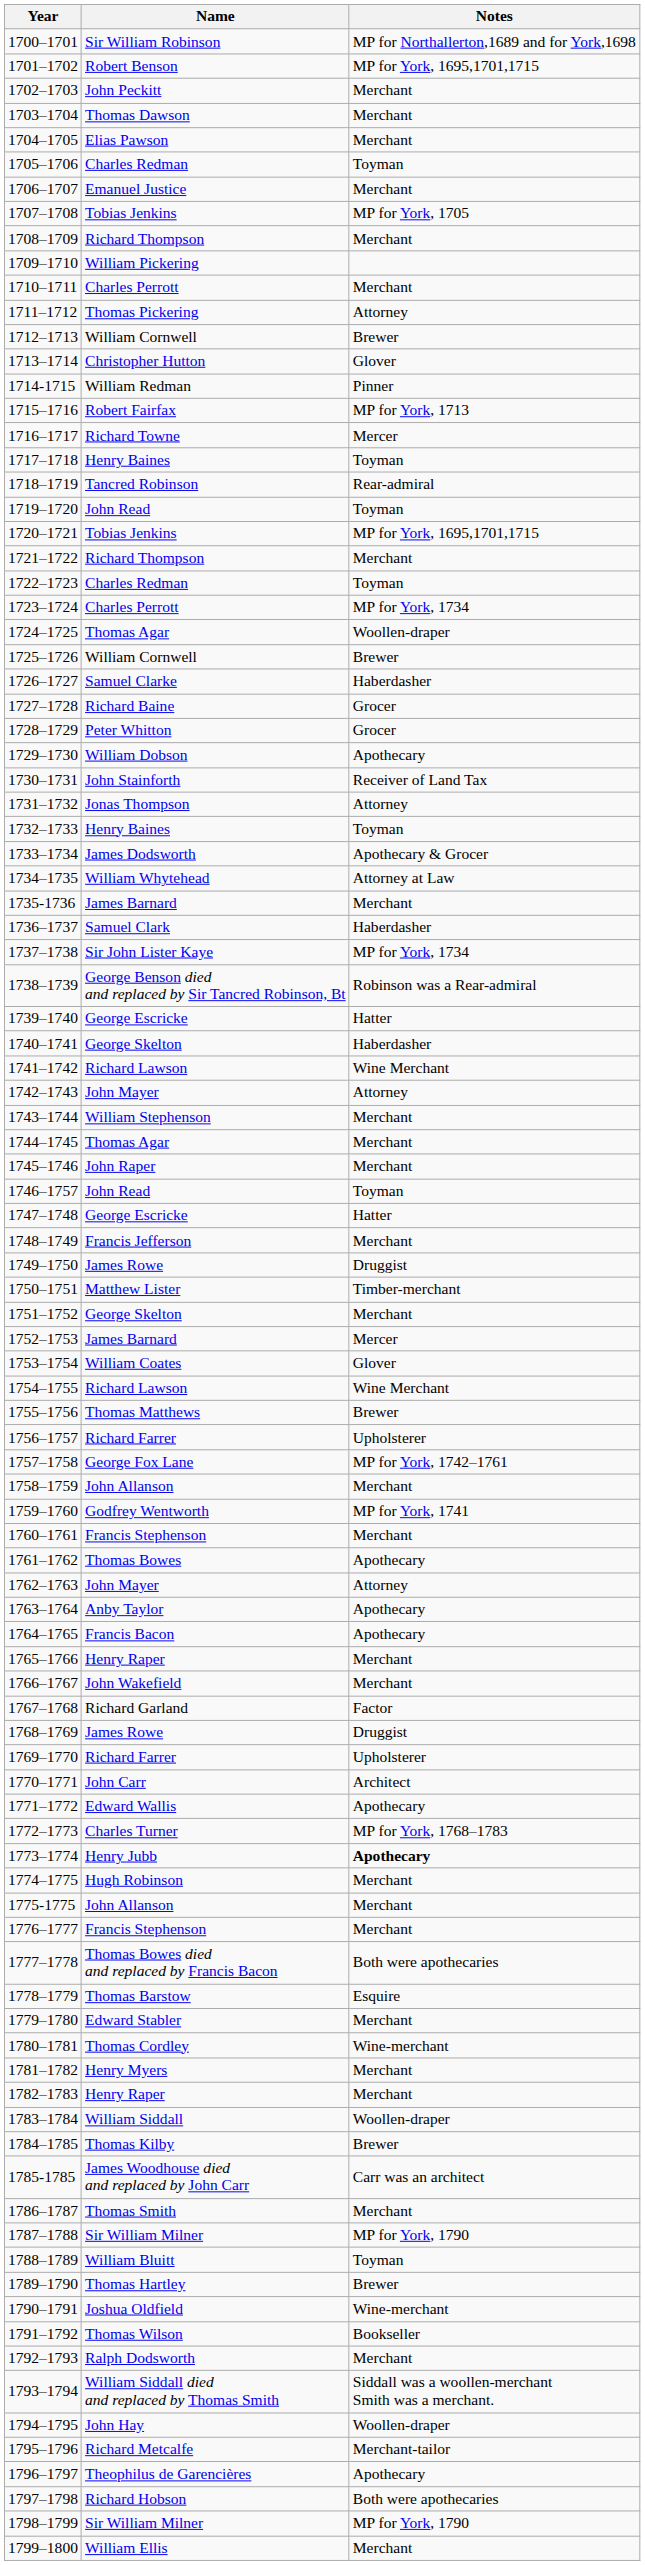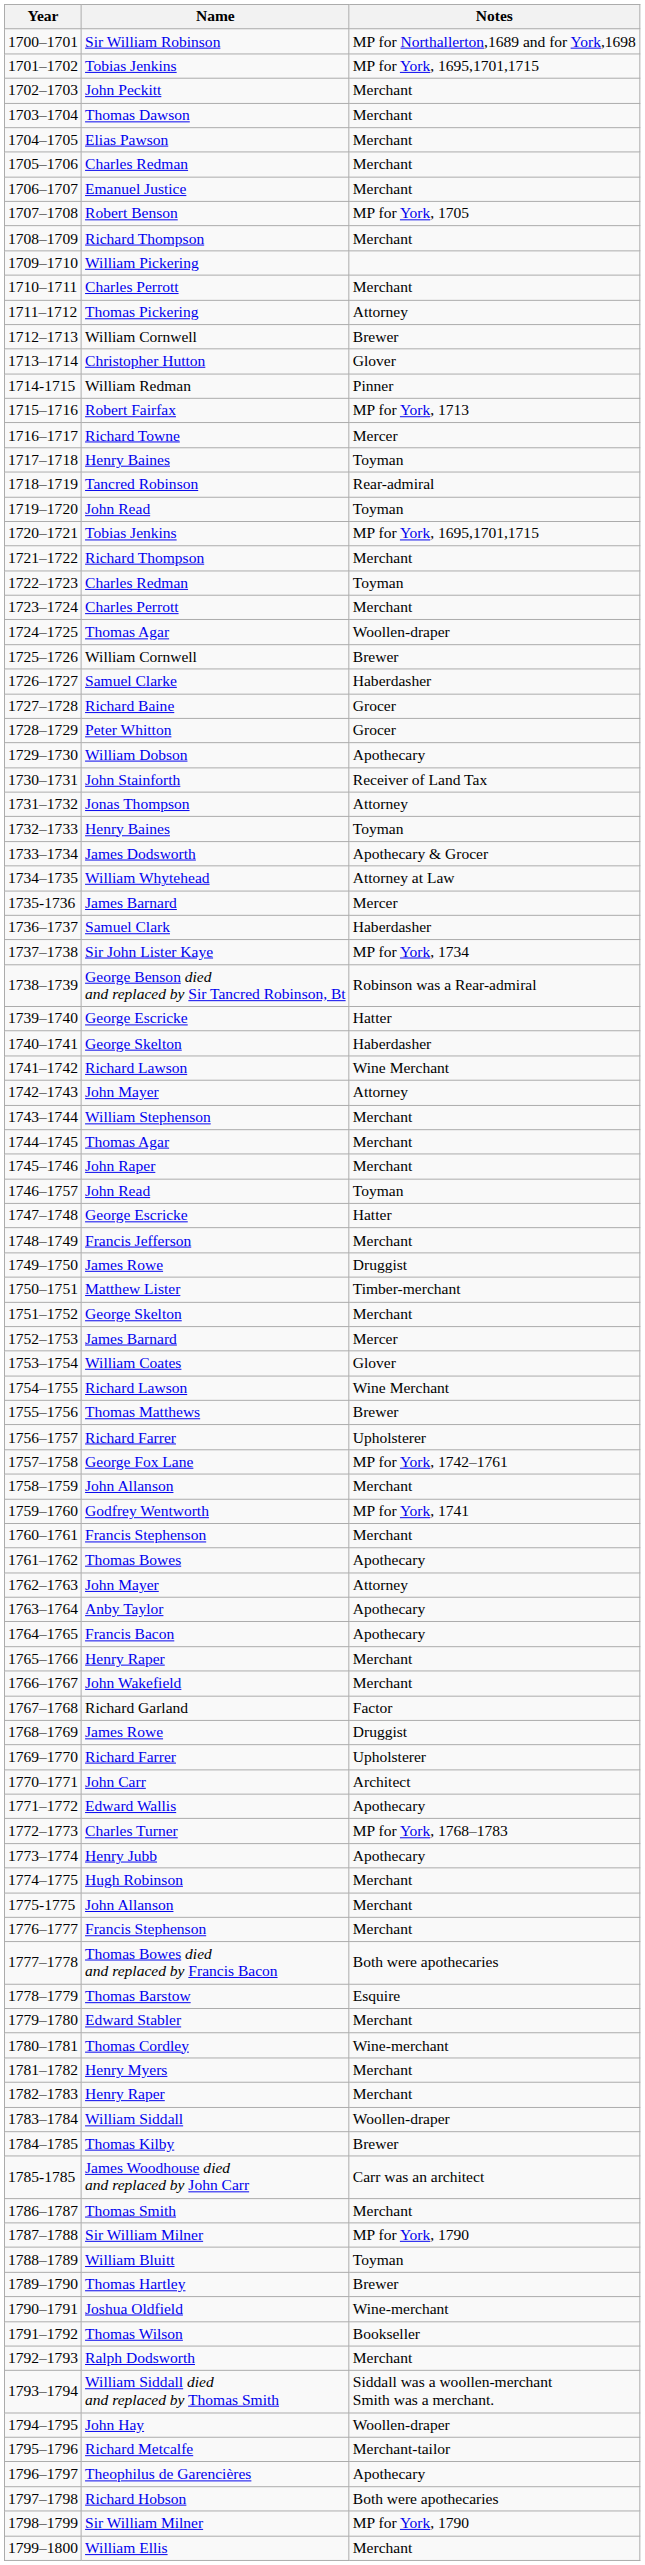 <table class="wikitable">
 <tr>
 <th>Year</th>
 <th>Name</th>
 <th>Notes</th>
 </tr>
 <tr>
 <td>1700–1701</td>
 <td><a href='#'>Sir William Robinson</a></td>
 <td>MP for <a href='#'>Northallerton</a>,1689 and for <a href='#'>York</a>,1698</td>
 </tr>
 <tr>
 <td>1701–1702</td>
-<td><a href='#'>Robert Benson</a></td>
+<td><a href='#'>Tobias Jenkins</a></td>
 <td>MP for <a href='#'>York</a>, 1695,1701,1715</td>
 </tr>
 <tr>
 <td>1702–1703</td>
 <td><a href='#'>John Peckitt</a></td>
 <td>Merchant</td>
 </tr>
 <tr>
 <td>1703–1704</td>
 <td><a href='#'>Thomas Dawson</a></td>
 <td>Merchant</td>
 </tr>
 <tr>
 <td>1704–1705</td>
 <td><a href='#'>Elias Pawson</a></td>
 <td>Merchant</td>
 </tr>
 <tr>
 <td>1705–1706</td>
 <td><a href='#'>Charles Redman</a></td>
-<td>Toyman</td>
+<td>Merchant</td>
 </tr>
 <tr>
 <td>1706–1707</td>
 <td><a href='#'>Emanuel Justice</a></td>
 <td>Merchant</td>
 </tr>
 <tr>
 <td>1707–1708</td>
-<td><a href='#'>Tobias Jenkins</a></td>
+<td><a href='#'>Robert Benson</a></td>
 <td>MP for <a href='#'>York</a>, 1705</td>
 </tr>
 <tr>
 <td>1708–1709</td>
 <td><a href='#'>Richard Thompson</a></td>
 <td>Merchant</td>
 </tr>
 <tr>
 <td>1709–1710</td>
 <td><a href='#'>William Pickering</a></td>
 <td></td>
 </tr>
 <tr>
 <td>1710–1711</td>
 <td><a href='#'>Charles Perrott</a></td>
 <td>Merchant</td>
 </tr>
 <tr>
 <td>1711–1712</td>
 <td><a href='#'>Thomas Pickering</a></td>
 <td>Attorney</td>
 </tr>
 <tr>
 <td>1712–1713</td>
 <td>William Cornwell </td>
 <td>Brewer</td>
 </tr>
 <tr>
 <td>1713–1714</td>
 <td><a href='#'>Christopher Hutton</a></td>
 <td>Glover</td>
 </tr>
 <tr>
 <td>1714-1715</td>
 <td>William Redman</td>
 <td>Pinner</td>
 </tr>
 <tr>
 <td>1715–1716</td>
 <td><a href='#'>Robert Fairfax</a></td>
 <td>MP for <a href='#'>York</a>, 1713</td>
 </tr>
 <tr>
 <td>1716–1717</td>
 <td><a href='#'>Richard Towne</a></td>
 <td>Mercer</td>
 </tr>
 <tr>
 <td>1717–1718</td>
 <td><a href='#'>Henry Baines</a></td>
 <td>Toyman</td>
 </tr>
 <tr>
 <td>1718–1719</td>
 <td><a href='#'>Tancred Robinson</a></td>
 <td>Rear-admiral</td>
 </tr>
 <tr>
 <td>1719–1720</td>
 <td><a href='#'>John Read</a></td>
 <td>Toyman</td>
 </tr>
 <tr>
 <td>1720–1721</td>
 <td><a href='#'>Tobias Jenkins</a></td>
 <td>MP for <a href='#'>York</a>, 1695,1701,1715</td>
 </tr>
 <tr>
 <td>1721–1722</td>
 <td><a href='#'>Richard Thompson</a></td>
 <td>Merchant</td>
 </tr>
 <tr>
 <td>1722–1723</td>
 <td><a href='#'>Charles Redman</a></td>
 <td>Toyman</td>
 </tr>
 <tr>
 <td>1723–1724</td>
 <td><a href='#'>Charles Perrott</a></td>
-<td>MP for <a href='#'>York</a>, 1734</td>
+<td>Merchant</td>
 </tr>
 <tr>
 <td>1724–1725</td>
 <td><a href='#'>Thomas Agar</a></td>
 <td>Woollen-draper</td>
 </tr>
 <tr>
 <td>1725–1726</td>
 <td>William Cornwell </td>
 <td>Brewer</td>
 </tr>
 <tr>
 <td>1726–1727</td>
 <td><a href='#'>Samuel Clarke</a></td>
 <td>Haberdasher</td>
 </tr>
 <tr>
 <td>1727–1728</td>
 <td><a href='#'>Richard Baine</a></td>
 <td>Grocer</td>
 </tr>
 <tr>
 <td>1728–1729</td>
 <td><a href='#'>Peter Whitton</a></td>
 <td>Grocer</td>
 </tr>
 <tr>
 <td>1729–1730</td>
 <td><a href='#'>William Dobson</a></td>
 <td>Apothecary</td>
 </tr>
 <tr>
 <td>1730–1731</td>
 <td><a href='#'>John Stainforth</a></td>
 <td>Receiver of Land Tax</td>
 </tr>
 <tr>
 <td>1731–1732</td>
 <td><a href='#'>Jonas Thompson</a></td>
 <td>Attorney</td>
 </tr>
 <tr>
 <td>1732–1733</td>
 <td><a href='#'>Henry Baines</a></td>
 <td>Toyman</td>
 </tr>
 <tr>
 <td>1733–1734</td>
 <td><a href='#'>James Dodsworth</a></td>
 <td>Apothecary & Grocer</td>
 </tr>
 <tr>
 <td>1734–1735</td>
 <td><a href='#'>William Whytehead</a></td>
 <td>Attorney at Law</td>
 </tr>
 <tr>
 <td>1735-1736</td>
 <td><a href='#'>James Barnard</a></td>
-<td>Merchant</td>
+<td>Mercer</td>
 </tr>
 <tr>
 <td>1736–1737</td>
 <td><a href='#'>Samuel Clark</a></td>
 <td>Haberdasher</td>
 </tr>
 <tr>
 <td>1737–1738</td>
 <td><a href='#'>Sir John Lister Kaye</a></td>
 <td>MP for <a href='#'>York</a>, 1734</td>
 </tr>
 <tr>
 <td>1738–1739</td>
 <td><a href='#'>George Benson</a> <em>died <br> and replaced by</em> <a href='#'>Sir Tancred Robinson, Bt</a></td>
 <td>Robinson was a Rear-admiral</td>
 </tr>
 <tr>
 <td>1739–1740</td>
 <td><a href='#'>George Escricke</a></td>
 <td>Hatter</td>
 </tr>
 <tr>
 <td>1740–1741</td>
 <td><a href='#'>George Skelton</a></td>
 <td>Haberdasher</td>
 </tr>
 <tr>
 <td>1741–1742</td>
 <td><a href='#'>Richard Lawson</a></td>
 <td>Wine Merchant</td>
 </tr>
 <tr>
 <td>1742–1743</td>
 <td><a href='#'>John Mayer</a></td>
 <td>Attorney</td>
 </tr>
 <tr>
 <td>1743–1744</td>
 <td><a href='#'>William Stephenson</a></td>
 <td>Merchant</td>
 </tr>
 <tr>
 <td>1744–1745</td>
 <td><a href='#'>Thomas Agar</a></td>
 <td>Merchant</td>
 </tr>
 <tr>
 <td>1745–1746</td>
 <td><a href='#'>John Raper</a></td>
 <td>Merchant</td>
 </tr>
 <tr>
 <td>1746–1757</td>
 <td><a href='#'>John Read</a></td>
 <td>Toyman</td>
 </tr>
 <tr>
 <td>1747–1748</td>
 <td><a href='#'>George Escricke</a></td>
 <td>Hatter</td>
 </tr>
 <tr>
 <td>1748–1749</td>
 <td><a href='#'>Francis Jefferson</a></td>
 <td>Merchant</td>
 </tr>
 <tr>
 <td>1749–1750</td>
 <td><a href='#'>James Rowe</a></td>
 <td>Druggist</td>
 </tr>
 <tr>
 <td>1750–1751</td>
 <td><a href='#'>Matthew Lister</a></td>
 <td>Timber-merchant</td>
 </tr>
 <tr>
 <td>1751–1752</td>
 <td><a href='#'>George Skelton</a></td>
 <td>Merchant</td>
 </tr>
 <tr>
 <td>1752–1753</td>
 <td><a href='#'>James Barnard</a></td>
 <td>Mercer</td>
 </tr>
 <tr>
 <td>1753–1754</td>
 <td><a href='#'>William Coates</a></td>
 <td>Glover</td>
 </tr>
 <tr>
 <td>1754–1755</td>
 <td><a href='#'>Richard Lawson</a></td>
 <td>Wine Merchant</td>
 </tr>
 <tr>
 <td>1755–1756</td>
 <td><a href='#'>Thomas Matthews</a></td>
 <td>Brewer</td>
 </tr>
 <tr>
 <td>1756–1757</td>
 <td><a href='#'>Richard Farrer</a></td>
 <td>Upholsterer</td>
 </tr>
 <tr>
 <td>1757–1758</td>
 <td><a href='#'>George Fox Lane</a></td>
 <td>MP for <a href='#'>York</a>, 1742–1761</td>
 </tr>
 <tr>
 <td>1758–1759</td>
 <td><a href='#'>John Allanson</a></td>
 <td>Merchant</td>
 </tr>
 <tr>
 <td>1759–1760</td>
 <td><a href='#'>Godfrey Wentworth</a></td>
 <td>MP for <a href='#'>York</a>, 1741</td>
 </tr>
 <tr>
 <td>1760–1761</td>
 <td><a href='#'>Francis Stephenson</a></td>
 <td>Merchant</td>
 </tr>
 <tr>
 <td>1761–1762</td>
 <td><a href='#'>Thomas Bowes</a></td>
 <td>Apothecary</td>
 </tr>
 <tr>
 <td>1762–1763</td>
 <td><a href='#'>John Mayer</a></td>
 <td>Attorney</td>
 </tr>
 <tr>
 <td>1763–1764</td>
 <td><a href='#'>Anby Taylor</a></td>
 <td>Apothecary</td>
 </tr>
 <tr>
 <td>1764–1765</td>
 <td><a href='#'>Francis Bacon</a></td>
 <td>Apothecary</td>
 </tr>
 <tr>
 <td>1765–1766</td>
 <td><a href='#'>Henry Raper</a></td>
 <td>Merchant</td>
 </tr>
 <tr>
 <td>1766–1767</td>
 <td><a href='#'>John Wakefield</a></td>
 <td>Merchant</td>
 </tr>
 <tr>
 <td>1767–1768</td>
 <td>Richard Garland</td>
 <td>Factor</td>
 </tr>
 <tr>
 <td>1768–1769</td>
 <td><a href='#'>James Rowe</a></td>
 <td>Druggist</td>
 </tr>
 <tr>
 <td>1769–1770</td>
 <td><a href='#'>Richard Farrer</a></td>
 <td>Upholsterer</td>
 </tr>
 <tr>
 <td>1770–1771</td>
 <td><a href='#'>John Carr</a></td>
 <td>Architect</td>
 </tr>
 <tr>
 <td>1771–1772</td>
 <td><a href='#'>Edward Wallis</a></td>
 <td>Apothecary</td>
 </tr>
 <tr>
 <td>1772–1773</td>
 <td><a href='#'>Charles Turner</a></td>
 <td>MP for <a href='#'>York</a>, 1768–1783</td>
 </tr>
 <tr>
 <td>1773–1774</td>
 <td><a href='#'>Henry Jubb</a></td>
-<td><strong>Apothecary</strong></td>
+<td>Apothecary</td>
 </tr>
 <tr>
 <td>1774–1775</td>
 <td><a href='#'>Hugh Robinson</a></td>
 <td>Merchant</td>
 </tr>
 <tr>
 <td>1775-1775</td>
 <td><a href='#'>John Allanson</a></td>
 <td>Merchant</td>
 </tr>
 <tr>
 <td>1776–1777</td>
 <td><a href='#'>Francis Stephenson</a></td>
 <td>Merchant</td>
 </tr>
 <tr>
 <td>1777–1778</td>
 <td><a href='#'>Thomas Bowes</a> <em>died <br> and replaced by</em> <a href='#'>Francis Bacon</a></td>
 <td>Both were apothecaries</td>
 </tr>
 <tr>
 <td>1778–1779</td>
 <td><a href='#'>Thomas Barstow</a></td>
 <td>Esquire</td>
 </tr>
 <tr>
 <td>1779–1780</td>
 <td><a href='#'>Edward Stabler</a></td>
 <td>Merchant</td>
 </tr>
 <tr>
 <td>1780–1781</td>
 <td><a href='#'>Thomas Cordley</a></td>
 <td>Wine-merchant</td>
 </tr>
 <tr>
 <td>1781–1782</td>
 <td><a href='#'>Henry Myers</a></td>
 <td>Merchant</td>
 </tr>
 <tr>
 <td>1782–1783</td>
 <td><a href='#'>Henry Raper</a></td>
 <td>Merchant</td>
 </tr>
 <tr>
 <td>1783–1784</td>
 <td><a href='#'>William Siddall</a></td>
 <td>Woollen-draper</td>
 </tr>
 <tr>
 <td>1784–1785</td>
 <td><a href='#'>Thomas Kilby</a></td>
 <td>Brewer</td>
 </tr>
 <tr>
 <td>1785-1785</td>
 <td><a href='#'>James Woodhouse</a> <em>died <br> and replaced by</em> <a href='#'>John Carr</a></td>
 <td>Carr was an architect</td>
 </tr>
 <tr>
 <td>1786–1787</td>
 <td><a href='#'>Thomas Smith</a></td>
 <td>Merchant</td>
 </tr>
 <tr>
 <td>1787–1788</td>
 <td><a href='#'>Sir William Milner</a></td>
 <td>MP for <a href='#'>York</a>, 1790</td>
 </tr>
 <tr>
 <td>1788–1789</td>
 <td><a href='#'>William Bluitt</a></td>
 <td>Toyman</td>
 </tr>
 <tr>
 <td>1789–1790</td>
 <td><a href='#'>Thomas Hartley</a></td>
 <td>Brewer</td>
 </tr>
 <tr>
 <td>1790–1791</td>
 <td><a href='#'>Joshua Oldfield</a></td>
 <td>Wine-merchant</td>
 </tr>
 <tr>
 <td>1791–1792</td>
 <td><a href='#'>Thomas Wilson</a></td>
 <td>Bookseller</td>
 </tr>
 <tr>
 <td>1792–1793</td>
 <td><a href='#'>Ralph Dodsworth</a></td>
 <td>Merchant</td>
 </tr>
 <tr>
 <td>1793–1794</td>
 <td><a href='#'>William Siddall</a> <em>died <br> and replaced by</em> <a href='#'>Thomas Smith</a></td>
 <td>Siddall was a woollen-merchant <br> Smith was a merchant.</td>
 </tr>
 <tr>
 <td>1794–1795</td>
 <td><a href='#'>John Hay</a></td>
 <td>Woollen-draper</td>
 </tr>
 <tr>
 <td>1795–1796</td>
 <td><a href='#'>Richard Metcalfe</a></td>
 <td>Merchant-tailor</td>
 </tr>
 <tr>
 <td>1796–1797</td>
 <td><a href='#'>Theophilus de Garencières</a></td>
 <td>Apothecary</td>
 </tr>
 <tr>
 <td>1797–1798</td>
 <td><a href='#'>Richard Hobson</a></td>
 <td>Both were apothecaries</td>
 </tr>
 <tr>
 <td>1798–1799</td>
 <td><a href='#'>Sir William Milner</a></td>
 <td>MP for <a href='#'>York</a>, 1790</td>
 </tr>
 <tr>
 <td>1799–1800</td>
 <td><a href='#'>William Ellis</a></td>
 <td>Merchant</td>
 </tr>
 </table>
